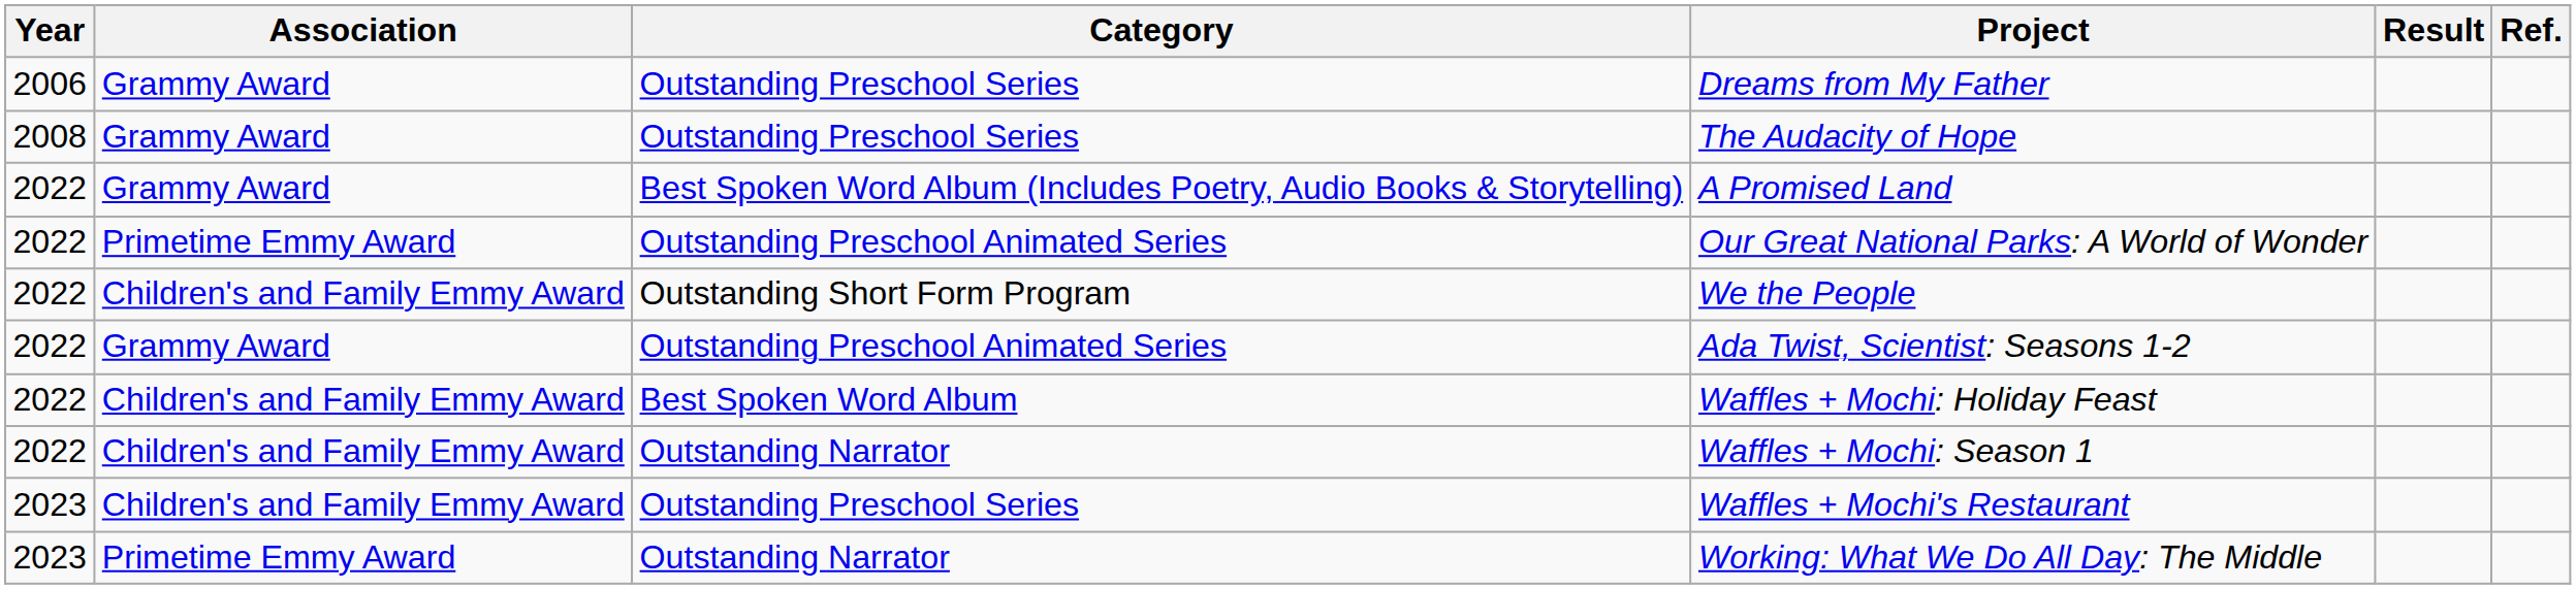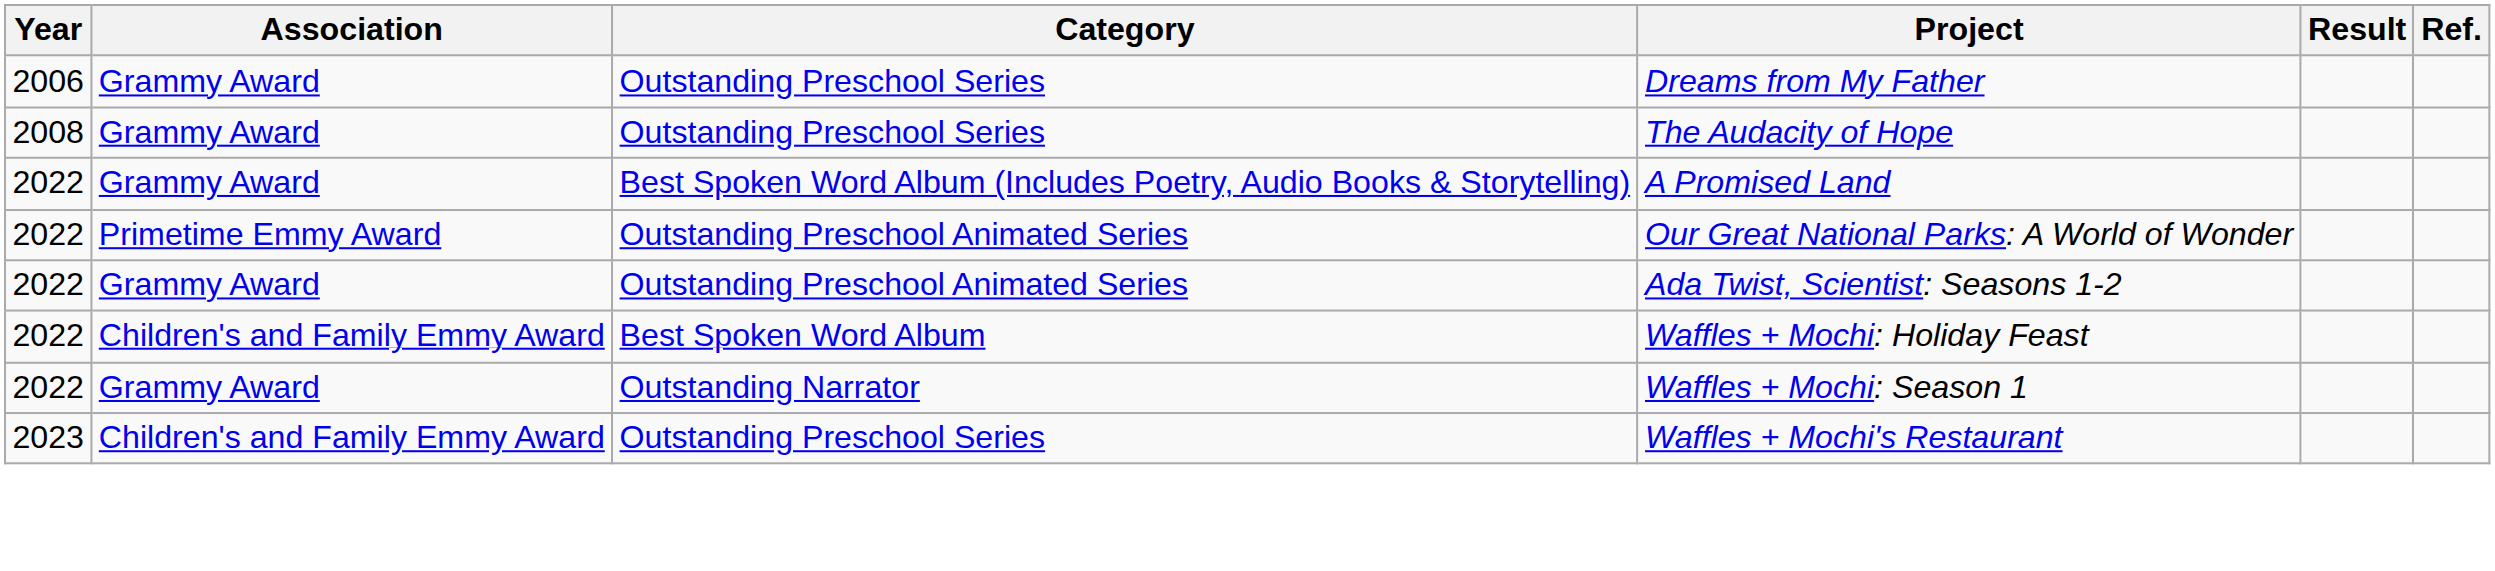 <table class="wikitable sortable">
 <tr>
 <th>Year</th>
 <th>Association</th>
 <th>Category</th>
 <th>Project</th>
 <th>Result</th>
 <th class=unsortable>Ref.</th>
 </tr>
 <tr>
 <td>2006</td>
 <td><a href='#'>Grammy Award</a></td>
 <td><a href='#'>Outstanding Preschool Series</a></td>
 <td><em><a href='#'>Dreams from My Father</a></em></td>
 <td></td>
 <td></td>
 </tr>
 <tr>
 <td>2008</td>
 <td><a href='#'>Grammy Award</a></td>
 <td><a href='#'>Outstanding Preschool Series</a></td>
 <td><em><a href='#'>The Audacity of Hope</a></em></td>
 <td></td>
 <td></td>
 </tr>
 <tr>
 <td>2022</td>
 <td><a href='#'>Grammy Award</a></td>
 <td><a href='#'>Best Spoken Word Album (Includes Poetry, Audio Books & Storytelling)</a></td>
 <td><em><a href='#'>A Promised Land</a></em></td>
 <td></td>
 <td></td>
 </tr>
 <tr>
 <td>2022</td>
 <td><a href='#'>Primetime Emmy Award</a></td>
 <td><a href='#'>Outstanding Preschool Animated Series</a></td>
 <td><em><a href='#'>Our Great National Parks</a>: A World of Wonder</em></td>
 <td></td>
 <td></td>
 </tr>
 <tr>
 <td>2022</td>
-<td><a href='#'>Children's and Family Emmy Award</a></td>
-<td>Outstanding Short Form Program</td>
-<td><em><a href='#'>We the People</a></em></td>
-<td></td>
-<td></td>
-</tr>
-<tr>
-<td>2022</td>
 <td><a href='#'>Grammy Award</a></td>
 <td><a href='#'>Outstanding Preschool Animated Series</a></td>
 <td><em><a href='#'>Ada Twist, Scientist</a>: Seasons 1-2</em></td>
 <td></td>
 <td></td>
 </tr>
 <tr>
 <td>2022</td>
 <td><a href='#'>Children's and Family Emmy Award</a></td>
 <td><a href='#'>Best Spoken Word Album</a></td>
 <td><em><a href='#'>Waffles + Mochi</a>: Holiday Feast</em></td>
 <td></td>
 <td></td>
 </tr>
 <tr>
 <td>2022</td>
-<td><a href='#'>Children's and Family Emmy Award</a></td>
+<td><a href='#'>Grammy Award</a></td>
 <td><a href='#'>Outstanding Narrator</a></td>
 <td><em><a href='#'>Waffles + Mochi</a>: Season 1</em></td>
 <td></td>
 <td></td>
 </tr>
 <tr>
 <td>2023</td>
 <td><a href='#'>Children's and Family Emmy Award</a></td>
 <td><a href='#'>Outstanding Preschool Series</a></td>
 <td><em><a href='#'>Waffles + Mochi's Restaurant</a></em></td>
 <td></td>
 <td></td>
 </tr>
-<tr>
-<td>2023</td>
-<td><a href='#'>Primetime Emmy Award</a></td>
-<td><a href='#'>Outstanding Narrator</a></td>
-<td><em><a href='#'>Working: What We Do All Day</a>: The Middle</em></td>
-<td></td>
-<td></td>
-</tr>
 </table>
